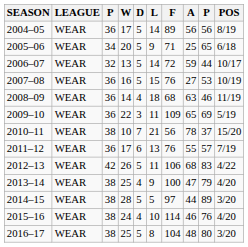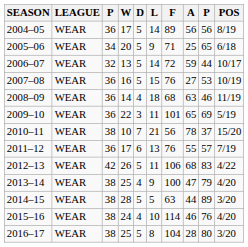 <table class="wikitable">
 <tr>
 <th style="font-weight: bold;">SEASON</th>
 <th style="font-weight: bold;">LEAGUE</th>
 <th style="font-weight: bold;">P</th>
 <th style="font-weight: bold;">W</th>
 <th style="font-weight: bold;">D</th>
 <th style="font-weight: bold;">L</th>
 <th style="font-weight: bold;">F</th>
 <th style="font-weight: bold;">A</th>
 <th style="font-weight: bold;">P</th>
 <th style="font-weight: bold;">POS</th>
 </tr>
 <tr>
 <td>2004–05</td>
 <td>WEAR</td>
 <td>36</td>
 <td>17</td>
 <td>5</td>
 <td>14</td>
 <td>89</td>
 <td>56</td>
 <td>56</td>
 <td>8/19</td>
 </tr>
 <tr>
 <td>2005–06</td>
 <td>WEAR</td>
 <td>34</td>
 <td>20</td>
 <td>5</td>
 <td>9</td>
 <td>71</td>
 <td>25</td>
 <td>65</td>
 <td>6/18</td>
 </tr>
 <tr>
 <td>2006–07</td>
 <td>WEAR</td>
 <td>32</td>
 <td>13</td>
 <td>5</td>
 <td>14</td>
 <td>72</td>
 <td>59</td>
 <td>44</td>
 <td>10/17</td>
 </tr>
 <tr>
 <td>2007–08</td>
 <td>WEAR</td>
 <td>36</td>
 <td>16</td>
 <td>5</td>
 <td>15</td>
 <td>76</td>
 <td>27</td>
 <td>53</td>
 <td>10/19</td>
 </tr>
 <tr>
 <td>2008–09</td>
 <td>WEAR</td>
 <td>36</td>
 <td>14</td>
 <td>4</td>
 <td>18</td>
 <td>68</td>
 <td>63</td>
 <td>46</td>
 <td>11/19</td>
 </tr>
 <tr>
 <td>2009–10</td>
 <td>WEAR</td>
 <td>36</td>
 <td>22</td>
 <td>3</td>
 <td>11</td>
-<td>109</td>
+<td>101</td>
 <td>65</td>
 <td>69</td>
 <td>5/19</td>
 </tr>
 <tr>
 <td>2010–11</td>
 <td>WEAR</td>
 <td>38</td>
 <td>10</td>
 <td>7</td>
 <td>21</td>
 <td>56</td>
 <td>78</td>
 <td>37</td>
 <td>15/20</td>
 </tr>
 <tr>
 <td>2011–12</td>
 <td>WEAR</td>
 <td>36</td>
 <td>17</td>
 <td>6</td>
 <td>13</td>
 <td>76</td>
 <td>55</td>
 <td>57</td>
 <td>7/19</td>
 </tr>
 <tr>
 <td>2012–13</td>
 <td>WEAR</td>
 <td>42</td>
 <td>26</td>
 <td>5</td>
 <td>11</td>
 <td>106</td>
 <td>68</td>
 <td>83</td>
 <td>4/22</td>
 </tr>
 <tr>
 <td>2013–14</td>
 <td>WEAR</td>
 <td>38</td>
 <td>25</td>
 <td>4</td>
 <td>9</td>
 <td>100</td>
 <td>47</td>
 <td>79</td>
 <td>4/20</td>
 </tr>
 <tr>
 <td>2014–15</td>
 <td>WEAR</td>
 <td>38</td>
 <td>28</td>
 <td>5</td>
 <td>5</td>
-<td>97</td>
+<td>63</td>
 <td>44</td>
 <td>89</td>
 <td>3/20</td>
 </tr>
 <tr>
 <td>2015–16</td>
 <td>WEAR</td>
 <td>38</td>
 <td>24</td>
 <td>4</td>
 <td>10</td>
 <td>114</td>
 <td>46</td>
 <td>76</td>
 <td>4/20</td>
 </tr>
 <tr>
 <td>2016–17</td>
 <td>WEAR</td>
 <td>38</td>
 <td>25</td>
 <td>5</td>
 <td>8</td>
 <td>104</td>
-<td>48</td>
+<td>28</td>
 <td>80</td>
 <td>3/20</td>
 </tr>
 </table>
